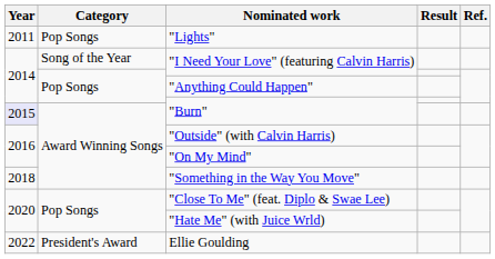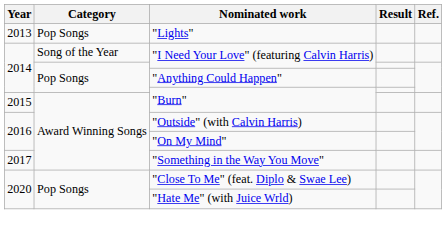 <table class="wikitable">
 <tr>
 <th>Year</th>
 <th>Category</th>
 <th>Nominated work</th>
 <th>Result</th>
 <th>Ref.</th>
 </tr>
 <tr>
-<td>2011</td>
+<td>2013</td>
 <td>Pop Songs</td>
 <td>"<a href='#'>Lights</a>"</td>
 <td></td>
 <td></td>
 </tr>
 <tr>
 <td rowspan="4">2014</td>
 <td>Song of the Year</td>
 <td rowspan="2">"<a href='#'>I Need Your Love</a>" (featuring <a href='#'>Calvin Harris</a>)</td>
 <td></td>
 <td></td>
 </tr>
 <tr>
 <td rowspan="3">Pop Songs</td>
 <td></td>
 <td rowspan="3"></td>
 </tr>
 <tr>
 <td>"<a href='#'>Anything Could Happen</a>"</td>
 <td></td>
 </tr>
 <tr>
 <td rowspan="2">"<a href='#'>Burn</a>"</td>
 <td></td>
 </tr>
 <tr>
-<td style="background: lavender;">2015</td>
+<td>2015</td>
 <td rowspan="4">Award Winning Songs</td>
 <td></td>
 <td></td>
 </tr>
 <tr>
 <td rowspan="2">2016</td>
 <td>"<a href='#'>Outside</a>" (with <a href='#'>Calvin Harris</a>)</td>
 <td></td>
 <td rowspan="2"></td>
 </tr>
 <tr>
 <td>"<a href='#'>On My Mind</a>"</td>
 <td></td>
 </tr>
 <tr>
-<td>2018</td>
+<td>2017</td>
 <td>"<a href='#'>Something in the Way You Move</a>"</td>
 <td></td>
 <td></td>
 </tr>
 <tr>
 <td rowspan="2">2020</td>
 <td rowspan="2">Pop Songs</td>
 <td>"<a href='#'>Close To Me</a>" (feat. <a href='#'>Diplo</a> & <a href='#'>Swae Lee</a>)</td>
 <td></td>
 <td rowspan="2"></td>
 </tr>
 <tr>
 <td>"<a href='#'>Hate Me</a>" (with <a href='#'>Juice Wrld</a>)</td>
 <td></td>
 </tr>
-<tr>
-<td>2022</td>
-<td>President's Award</td>
-<td>Ellie Goulding</td>
-<td></td>
-<td></td>
-</tr>
 </table>
